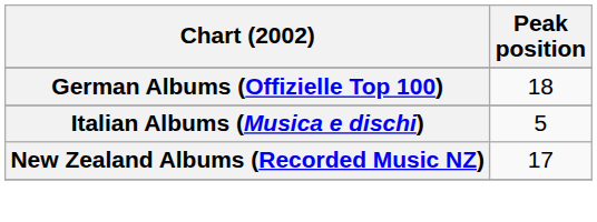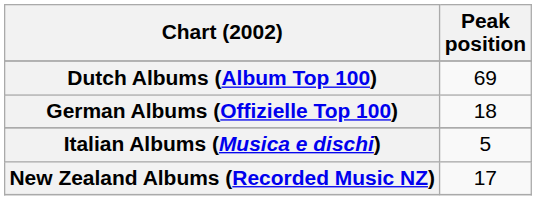 <table class="wikitable plainrowheaders sortable" border="1" style="text-align:center">
 <tr>
 <th scope="col">Chart (2002)</th>
 <th scope="col">Peak<br>position</th>
 </tr>
 <tr>
+</tr>
+<tr>
+<th scope="row">Dutch Albums (<a href='#'>Album Top 100</a>)</th>
+<td>69</td>
 </tr>
 <tr>
 <th scope="row">German Albums (<a href='#'>Offizielle Top 100</a>)</th>
 <td>18</td>
 </tr>
 <tr>
 </tr>
 <tr>
 </tr>
 <tr>
 <th scope="row">Italian Albums (<em><a href='#'>Musica e dischi</a></em>)</th>
 <td>5</td>
 </tr>
 <tr>
 <th scope="row">New Zealand Albums (<a href='#'>Recorded Music NZ</a>)</th>
 <td>17</td>
 </tr>
 <tr>
 </tr>
 <tr>
 </tr>
 </table>
